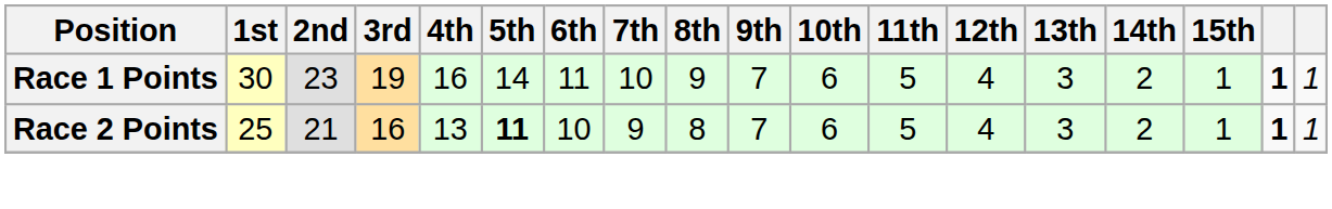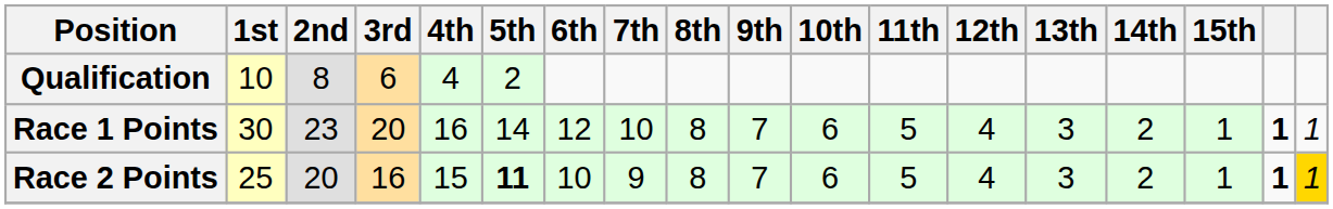 <table class="wikitable" style="font-size: 85%">
 <tr>
 <th>Position</th>
 <th>1st</th>
 <th>2nd</th>
 <th>3rd</th>
 <th>4th</th>
 <th>5th</th>
 <th>6th</th>
 <th>7th</th>
 <th>8th</th>
 <th>9th</th>
 <th>10th</th>
 <th>11th</th>
 <th>12th</th>
 <th>13th</th>
 <th>14th</th>
 <th>15th</th>
 <th></th>
 <th></th>
 </tr>
 <tr align="center">
+<th>Qualification</th>
+<td style="background:#FFFFBF;">10</td>
+<td style="background:#DFDFDF;">8</td>
+<td style="background:#FFDF9F;">6</td>
+<td style="background:#DFFFDF;">4</td>
+<td style="background:#DFFFDF;">2</td>
+<td></td>
+<td></td>
+<td></td>
+<td></td>
+<td></td>
+<td></td>
+<td></td>
+<td></td>
+<td></td>
+<td></td>
+<td></td>
+<td></td>
+</tr>
+<tr align="center">
 <th>Race 1 Points</th>
 <td style="background:#FFFFBF;">30</td>
 <td style="background:#DFDFDF;">23</td>
-<td style="background:#FFDF9F;">19</td>
+<td style="background:#FFDF9F;">20</td>
 <td style="background:#DFFFDF;">16</td>
 <td style="background:#DFFFDF;">14</td>
-<td style="background:#DFFFDF;">11</td>
+<td style="background:#DFFFDF;">12</td>
 <td style="background:#DFFFDF;">10</td>
-<td style="background:#DFFFDF;">9</td>
+<td style="background:#DFFFDF;">8</td>
 <td style="background:#DFFFDF;">7</td>
 <td style="background:#DFFFDF;">6</td>
 <td style="background:#DFFFDF;">5</td>
 <td style="background:#DFFFDF;">4</td>
 <td style="background:#DFFFDF;">3</td>
 <td style="background:#DFFFDF;">2</td>
 <td style="background:#DFFFDF;">1</td>
 <td><strong>1</strong></td>
 <td><em>1</em></td>
 </tr>
 <tr align="center">
 <th>Race 2 Points</th>
 <td style="background:#FFFFBF;">25</td>
-<td style="background:#DFDFDF;">21</td>
+<td style="background:#DFDFDF;">20</td>
 <td style="background:#FFDF9F;">16</td>
-<td style="background:#DFFFDF;">13</td>
+<td style="background:#DFFFDF;">15</td>
 <td style="background:#DFFFDF;"><strong>11</strong></td>
 <td style="background:#DFFFDF;">10</td>
 <td style="background:#DFFFDF;">9</td>
 <td style="background:#DFFFDF;">8</td>
 <td style="background:#DFFFDF;">7</td>
 <td style="background:#DFFFDF;">6</td>
 <td style="background:#DFFFDF;">5</td>
 <td style="background:#DFFFDF;">4</td>
 <td style="background:#DFFFDF;">3</td>
 <td style="background:#DFFFDF;">2</td>
 <td style="background:#DFFFDF;">1</td>
 <td><strong>1</strong></td>
-<td><em>1</em></td>
+<td style="background: gold;"><em>1</em></td>
 </tr>
 <tr align="center">
 </tr>
 </table>
